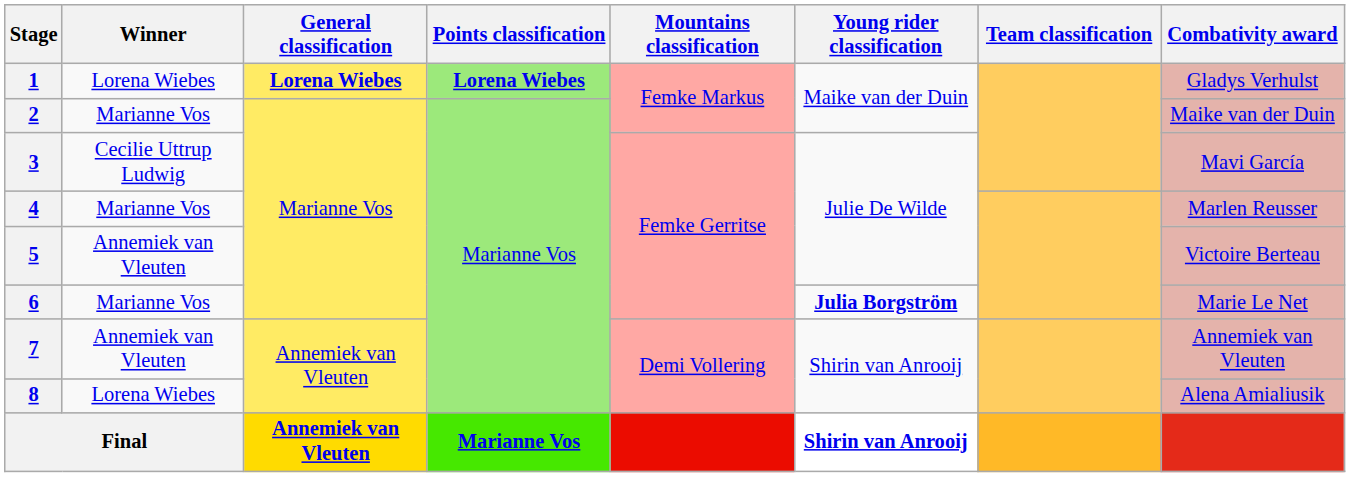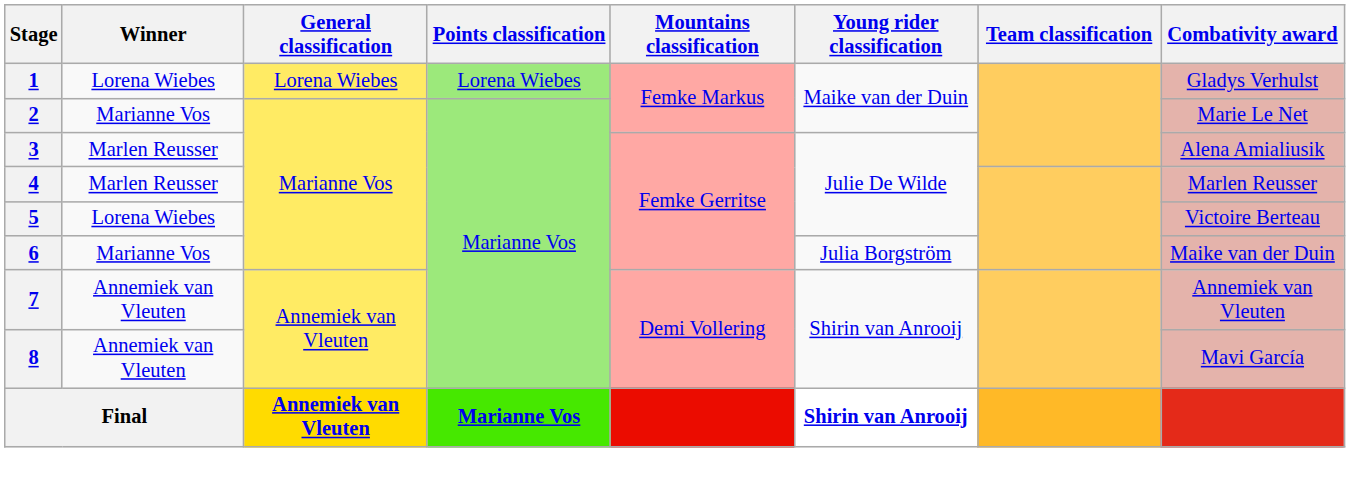 <table class="wikitable" style="text-align: center; font-size:smaller;">
 <tr>
 <th scope="col" style="width:1%;">Stage</th>
 <th scope="col" style="width:14%;">Winner</th>
 <th scope="col" style="width:14%;"><a href='#'>General classification</a><br></th>
 <th scope="col" style="width:14%;"><a href='#'>Points classification</a><br></th>
 <th scope="col" style="width:14%;"><a href='#'>Mountains classification</a><br></th>
 <th scope="col" style="width:14%;"><a href='#'>Young rider classification</a><br></th>
 <th scope="col" style="width:14%;"><a href='#'>Team classification</a><br></th>
 <th scope="col" style="width:14%;"><a href='#'>Combativity award</a><br></th>
 </tr>
 <tr>
 <th><a href='#'>1</a></th>
 <td><a href='#'>Lorena Wiebes</a></td>
-<td style="background:#FFEB64;"><strong><a href='#'>Lorena Wiebes</a></strong></td>
-<td style="background:#9CE97B;"><strong><a href='#'>Lorena Wiebes</a></strong></td>
+<td style="background:#FFEB64;"><a href='#'>Lorena Wiebes</a></td>
+<td style="background:#9CE97B;"><a href='#'>Lorena Wiebes</a></td>
 <td style="background:#FFA8A4;"rowspan=2><a href='#'>Femke Markus</a></td>
 <td style="background:offwhite;"rowspan=2><a href='#'>Maike van der Duin</a></td>
 <td style="background:#FFCD5F;"rowspan=3></td>
 <td style="background:#E4B3AB;"><a href='#'>Gladys Verhulst</a></td>
 </tr>
 <tr>
 <th><a href='#'>2</a></th>
 <td><a href='#'>Marianne Vos</a></td>
 <td style="background:#FFEB64;"rowspan=5><a href='#'>Marianne Vos</a></td>
 <td style="background:#9CE97B;" rowspan=7><a href='#'>Marianne Vos</a></td>
-<td style="background:#E4B3AB;"><a href='#'>Maike van der Duin</a></td>
+<td style="background:#E4B3AB;"><a href='#'>Marie Le Net</a></td>
 </tr>
 <tr>
 <th><a href='#'>3</a></th>
-<td><a href='#'>Cecilie Uttrup Ludwig</a></td>
+<td><a href='#'>Marlen Reusser</a></td>
 <td style="background:#FFA8A4;" rowspan=4><a href='#'>Femke Gerritse</a></td>
 <td style="background:offwhite;" rowspan=3><a href='#'>Julie De Wilde</a></td>
-<td style="background:#E4B3AB;"><a href='#'>Mavi García</a></td>
+<td style="background:#E4B3AB;"><a href='#'>Alena Amialiusik</a></td>
 </tr>
 <tr>
 <th><a href='#'>4</a></th>
-<td><a href='#'>Marianne Vos</a></td>
+<td><a href='#'>Marlen Reusser</a></td>
 <td style="background:#FFCD5F;" rowspan=3></td>
 <td style="background:#E4B3AB;"><a href='#'>Marlen Reusser</a></td>
 </tr>
 <tr>
 <th><a href='#'>5</a></th>
-<td><a href='#'>Annemiek van Vleuten</a></td>
+<td><a href='#'>Lorena Wiebes</a></td>
 <td style="background:#E4B3AB;"><a href='#'>Victoire Berteau</a></td>
 </tr>
 <tr>
 <th><a href='#'>6</a></th>
 <td><a href='#'>Marianne Vos</a></td>
-<td style="background:offwhite;"><strong><a href='#'>Julia Borgström</a></strong></td>
-<td style="background:#E4B3AB;"><a href='#'>Marie Le Net</a></td>
+<td style="background:offwhite;"><a href='#'>Julia Borgström</a></td>
+<td style="background:#E4B3AB;"><a href='#'>Maike van der Duin</a></td>
 </tr>
 <tr>
 <th><a href='#'>7</a></th>
 <td><a href='#'>Annemiek van Vleuten</a></td>
 <td style="background:#FFEB64;"rowspan=2><a href='#'>Annemiek van Vleuten</a></td>
 <td style="background:#FFA8A4;"rowspan=2><a href='#'>Demi Vollering</a></td>
 <td style="background:offwhite;"rowspan=2><a href='#'>Shirin van Anrooij</a></td>
 <td style="background:#FFCD5F;" rowspan=2></td>
 <td style="background:#E4B3AB;"><a href='#'>Annemiek van Vleuten</a></td>
 </tr>
 <tr>
 <th><a href='#'>8</a></th>
-<td><a href='#'>Lorena Wiebes</a></td>
-<td style="background:#E4B3AB;"><a href='#'>Alena Amialiusik</a></td>
+<td><a href='#'>Annemiek van Vleuten</a></td>
+<td style="background:#E4B3AB;"><a href='#'>Mavi García</a></td>
 </tr>
 <tr>
 <th colspan="2">Final</th>
 <th style="background:#FFDB00;"><a href='#'>Annemiek van Vleuten</a></th>
 <th style="background:#46E800;"><a href='#'>Marianne Vos</a></th>
 <th style="background:#EB0C00;"></th>
 <th style="background:white;"><a href='#'>Shirin van Anrooij</a></th>
 <th style="background:#FFB927;"></th>
 <th style="background:#E42A19;"></th>
 </tr>
 </table>
